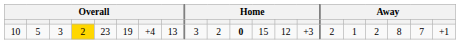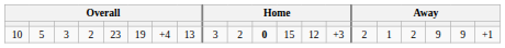 <table class="wikitable" style="text-align: center;">
 <tr>
 <th colspan=8 style="border-right:3px solid grey;">Overall</th>
 <th colspan=6 style="border-right:3px solid grey;">Home</th>
 <th colspan=6>Away</th>
 </tr>
 <tr>
 <th width=30></th>
 <th width=30></th>
 <th width=30></th>
 <th width=30></th>
 <th width=30></th>
 <th width=30></th>
 <th width=30></th>
 <th width=30 style="border-right:3px solid grey;"></th>
 <th width=30></th>
 <th width=30></th>
 <th width=30></th>
 <th width=30></th>
 <th width=30></th>
 <th width=30 style="border-right:3px solid grey;"></th>
 <th width=30></th>
 <th width=30></th>
 <th width=30></th>
 <th width=30></th>
 <th width=30></th>
 <th width=30></th>
 </tr>
 <tr>
 <td>10</td>
 <td>5</td>
 <td>3</td>
-<td style="background: gold;">2</td>
+<td>2</td>
 <td>23</td>
 <td>19</td>
 <td>+4</td>
 <td width=30 style="border-right:3px solid grey;">13</td>
 <td>3</td>
 <td>2</td>
 <td><strong>0</strong></td>
 <td>15</td>
 <td>12</td>
 <td width=30 style="border-right:3px solid grey;">+3</td>
 <td>2</td>
 <td>1</td>
 <td>2</td>
-<td>8</td>
-<td>7</td>
+<td>9</td>
+<td>9</td>
 <td>+1</td>
 </tr>
 </table>
